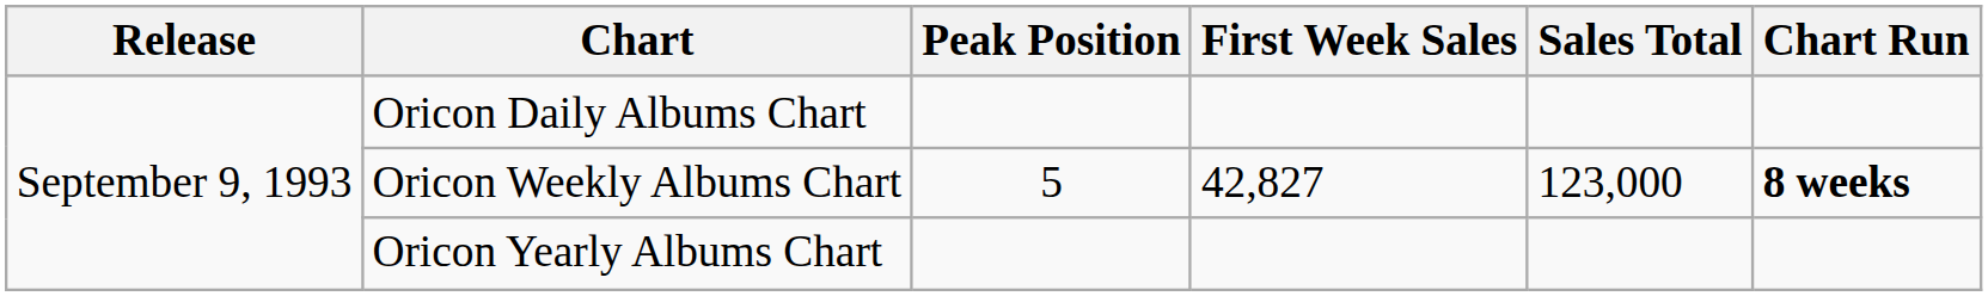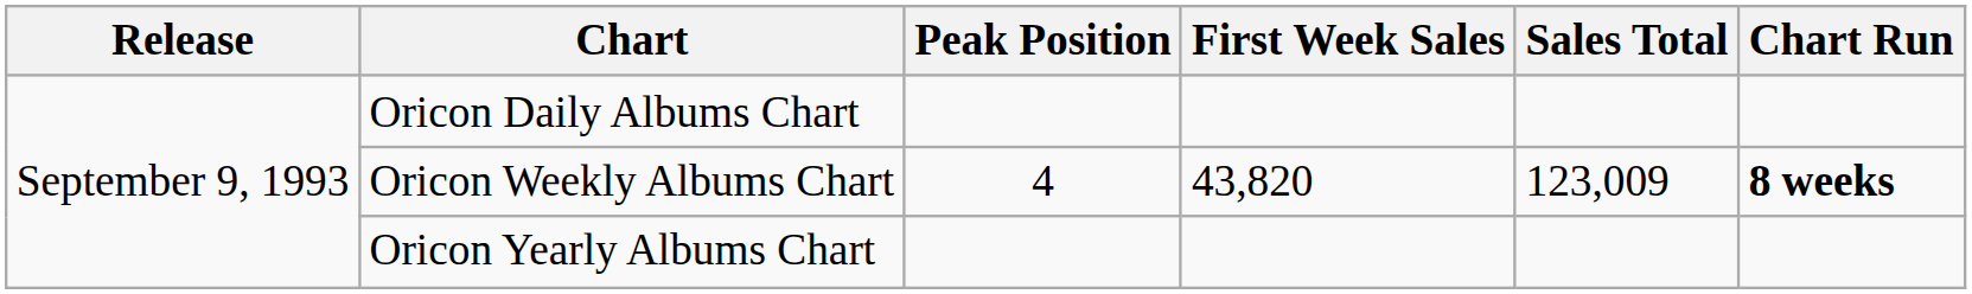 <table class="wikitable">
 <tr>
 <th>Release</th>
 <th>Chart</th>
 <th>Peak Position</th>
 <th>First Week Sales</th>
 <th>Sales Total</th>
 <th>Chart Run</th>
 </tr>
 <tr>
 <td rowspan="3">September 9, 1993</td>
 <td>Oricon Daily Albums Chart</td>
 <td align="center"></td>
 <td></td>
 <td></td>
 <td></td>
 </tr>
 <tr>
 <td>Oricon Weekly Albums Chart</td>
-<td align="center">5</td>
-<td>42,827</td>
-<td>123,000</td>
+<td align="center">4</td>
+<td>43,820</td>
+<td>123,009</td>
 <td><strong>8 weeks</strong></td>
 </tr>
 <tr>
 <td>Oricon Yearly Albums Chart</td>
 <td align="center"></td>
 <td></td>
 <td></td>
 <td></td>
 </tr>
 </table>
